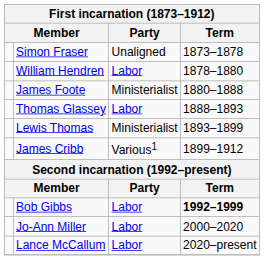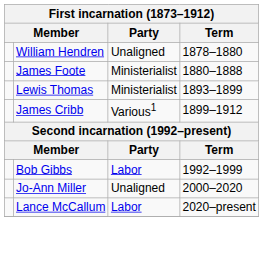 <table class="wikitable">
 <tr>
 <th colspan="4">First incarnation (1873–1912)</th>
 </tr>
 <tr>
 <th colspan="2">Member</th>
 <th>Party</th>
 <th>Term</th>
 </tr>
 <tr>
 <td> </td>
-<td><a href='#'>Simon Fraser</a></td>
+<td><a href='#'>William Hendren</a></td>
 <td>Unaligned</td>
-<td>1873–1878</td>
-</tr>
-<tr>
-<td> </td>
-<td><a href='#'>William Hendren</a></td>
-<td><a href='#'>Labor</a></td>
 <td>1878–1880</td>
 </tr>
 <tr>
 <td> </td>
 <td><a href='#'>James Foote</a></td>
 <td>Ministerialist</td>
 <td>1880–1888</td>
-</tr>
-<tr>
-<td> </td>
-<td><a href='#'>Thomas Glassey</a></td>
-<td><a href='#'>Labor</a></td>
-<td>1888–1893</td>
 </tr>
 <tr>
 <td> </td>
 <td><a href='#'>Lewis Thomas</a></td>
 <td>Ministerialist</td>
 <td>1893–1899</td>
 </tr>
 <tr>
 <td> </td>
 <td><a href='#'>James Cribb</a></td>
 <td>Various<sup>1</sup></td>
 <td>1899–1912</td>
 </tr>
 <tr>
 <th colspan="4">Second incarnation (1992–present)</th>
 </tr>
 <tr>
 <th colspan="2">Member</th>
 <th>Party</th>
 <th>Term</th>
 </tr>
 <tr>
 <td> </td>
 <td><a href='#'>Bob Gibbs</a></td>
 <td><a href='#'>Labor</a></td>
-<td><strong>1992–1999</strong></td>
+<td>1992–1999</td>
 </tr>
 <tr>
 <td> </td>
 <td><a href='#'>Jo-Ann Miller</a></td>
-<td><a href='#'>Labor</a></td>
+<td>Unaligned</td>
 <td>2000–2020</td>
 </tr>
 <tr>
 <td> </td>
 <td><a href='#'>Lance McCallum</a></td>
 <td><a href='#'>Labor</a></td>
 <td>2020–present</td>
 </tr>
 <tr>
 </tr>
 </table>
